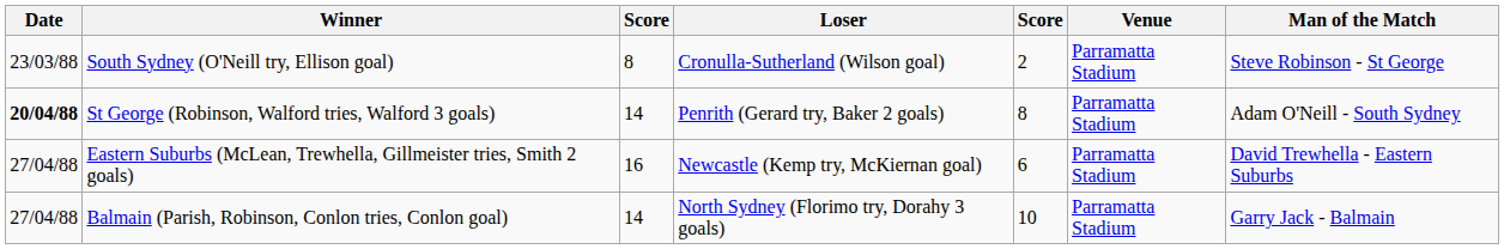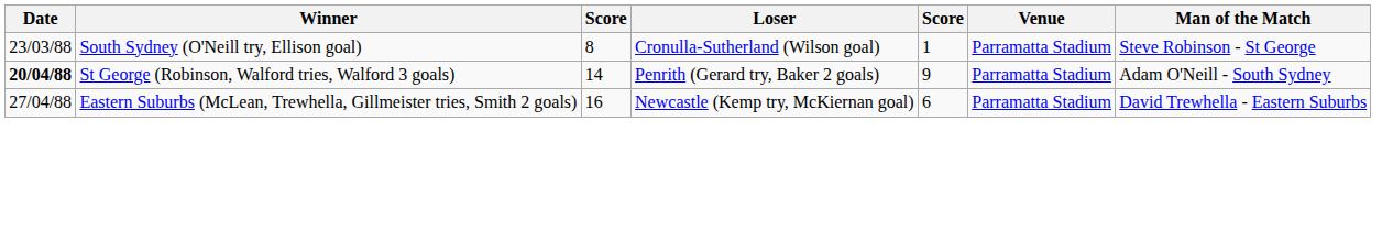 <table class="wikitable">
 <tr>
 <th>Date</th>
 <th>Winner</th>
 <th>Score</th>
 <th>Loser</th>
 <th>Score</th>
 <th>Venue</th>
 <th>Man of the Match</th>
 </tr>
 <tr>
 <td>23/03/88</td>
 <td> <a href='#'>South Sydney</a> (O'Neill try, Ellison goal)</td>
 <td>8</td>
 <td> <a href='#'>Cronulla-Sutherland</a> (Wilson goal)</td>
-<td>2</td>
+<td>1</td>
 <td><a href='#'>Parramatta Stadium</a></td>
 <td><a href='#'>Steve Robinson</a> - <a href='#'>St George</a></td>
 </tr>
 <tr>
 <td><strong>20/04/88</strong></td>
 <td> <a href='#'>St George</a> (Robinson, Walford tries, Walford 3 goals)</td>
 <td>14</td>
 <td> <a href='#'>Penrith</a> (Gerard try, Baker 2 goals)</td>
-<td>8</td>
+<td>9</td>
 <td><a href='#'>Parramatta Stadium</a></td>
 <td>Adam O'Neill - <a href='#'>South Sydney</a></td>
 </tr>
 <tr>
 <td>27/04/88</td>
 <td> <a href='#'>Eastern Suburbs</a> (McLean, Trewhella, Gillmeister tries, Smith 2 goals)</td>
 <td>16</td>
 <td> <a href='#'>Newcastle</a> (Kemp try, McKiernan goal)</td>
 <td>6</td>
 <td><a href='#'>Parramatta Stadium</a></td>
 <td><a href='#'>David Trewhella</a> - <a href='#'>Eastern Suburbs</a></td>
 </tr>
 <tr>
-<td>27/04/88</td>
-<td> <a href='#'>Balmain</a> (Parish, Robinson, Conlon tries, Conlon goal)</td>
-<td>14</td>
-<td> <a href='#'>North Sydney</a> (Florimo try, Dorahy 3 goals)</td>
-<td>10</td>
-<td><a href='#'>Parramatta Stadium</a></td>
-<td><a href='#'>Garry Jack</a> - <a href='#'>Balmain</a></td>
-</tr>
-<tr>
 </tr>
 </table>
